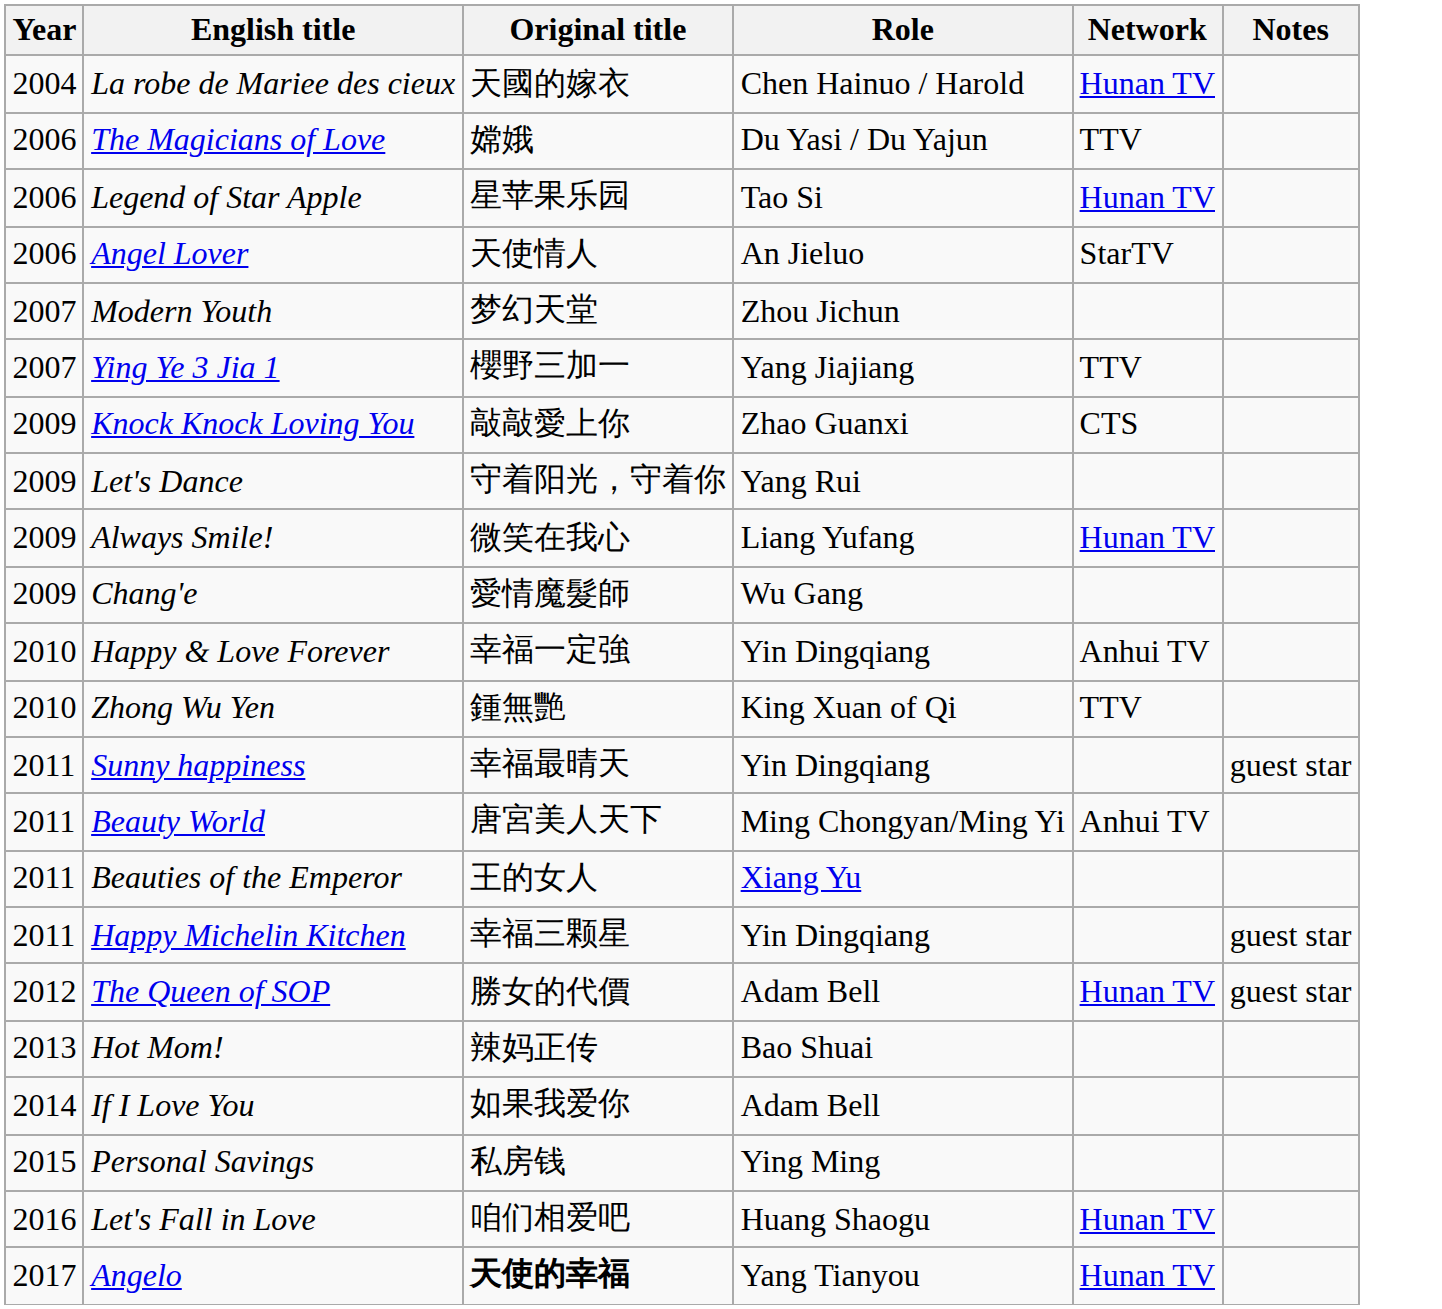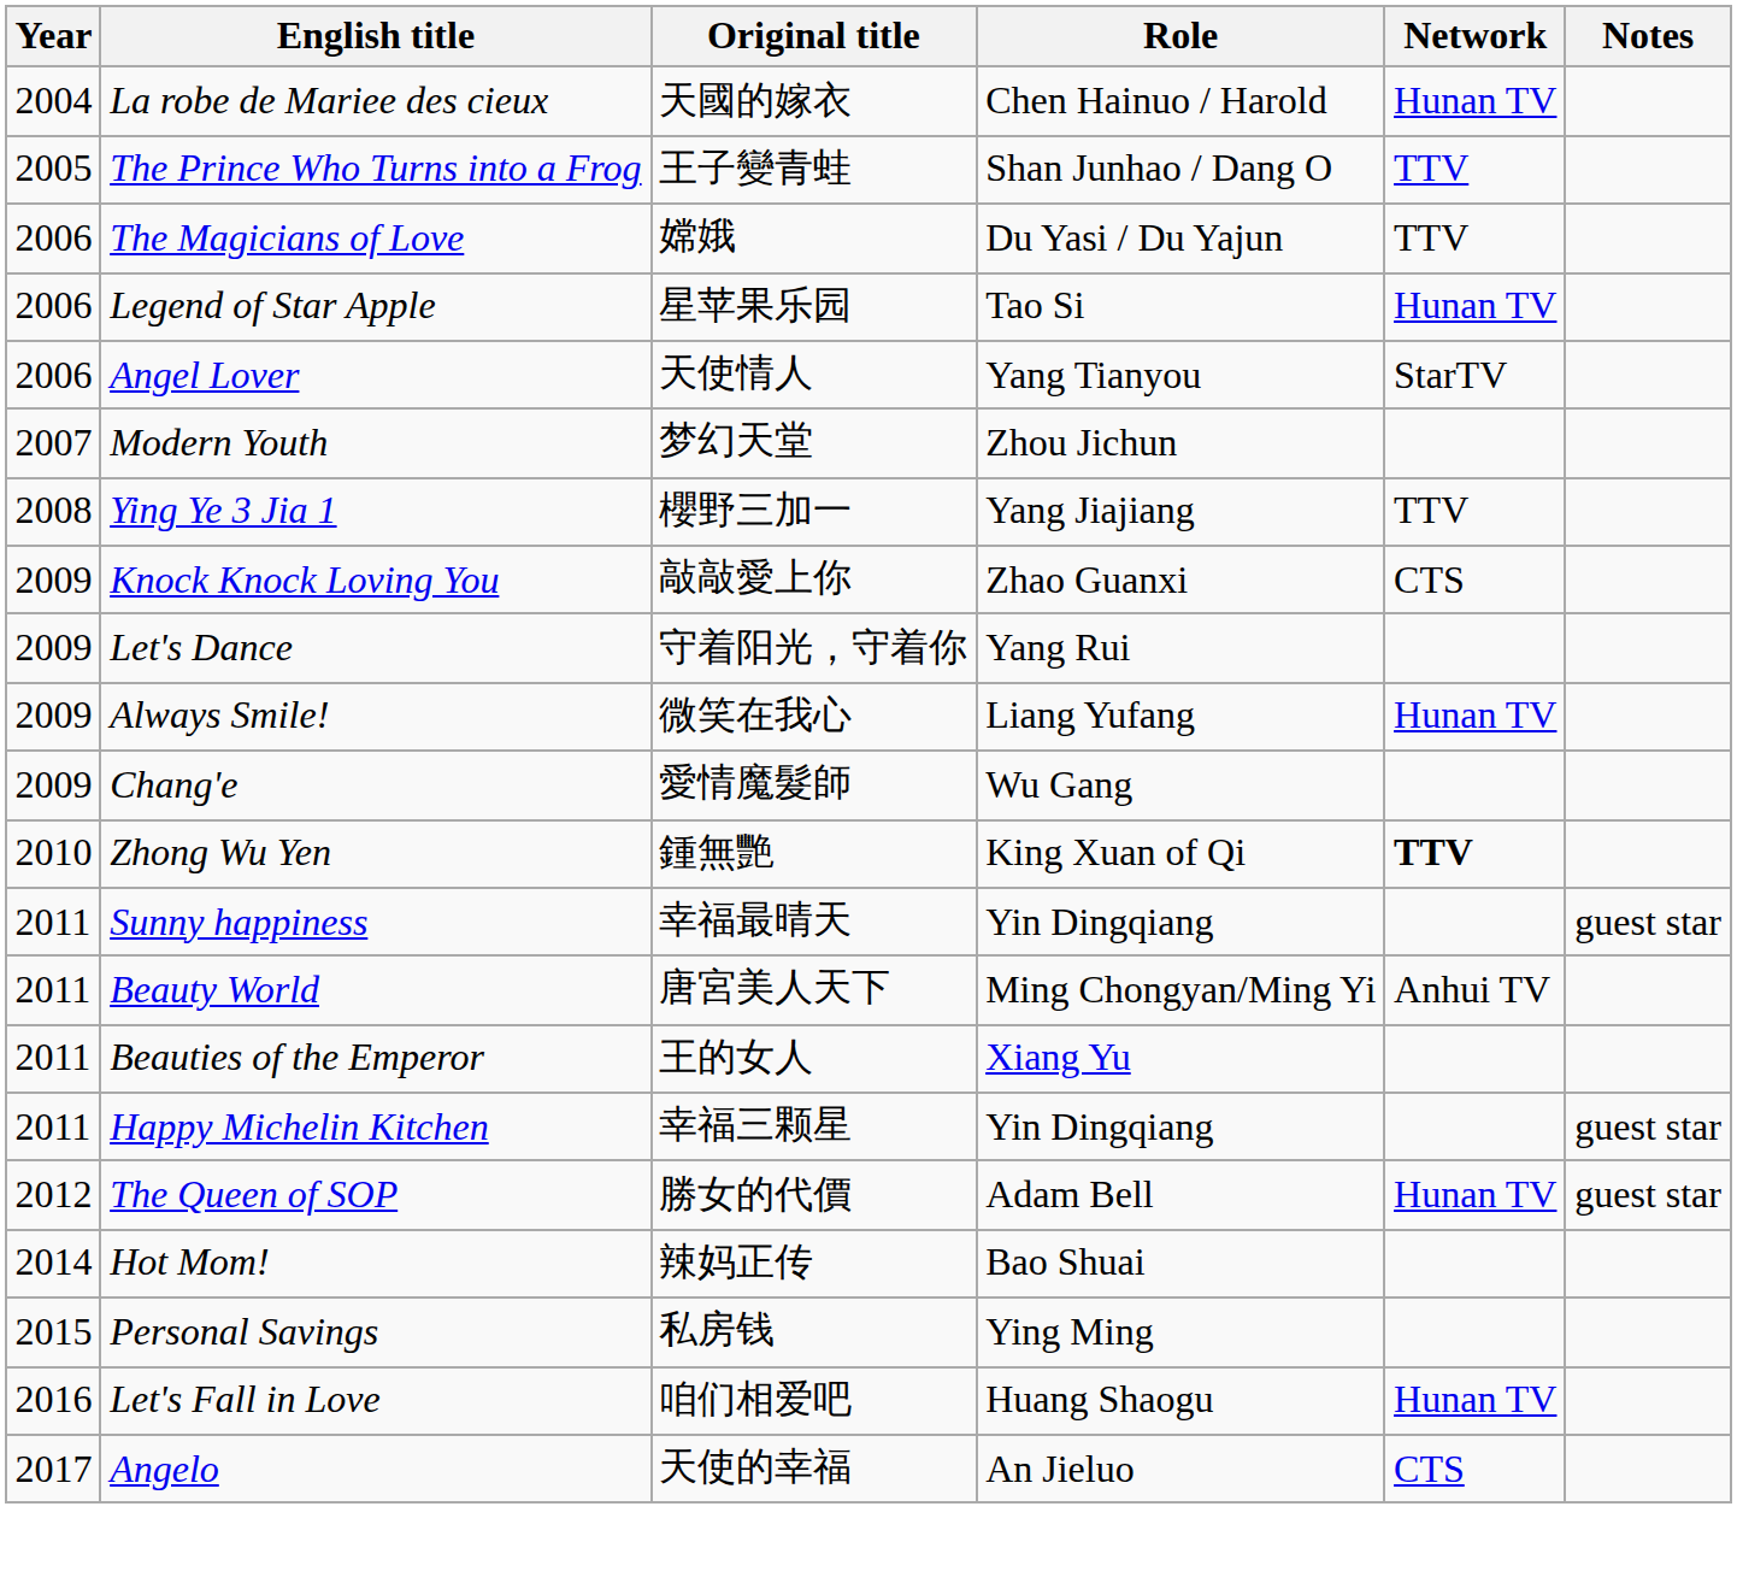 <table class="wikitable sortable">
 <tr>
 <th>Year</th>
 <th>English title</th>
 <th>Original title</th>
 <th>Role</th>
 <th>Network</th>
 <th class="unsortable">Notes</th>
 </tr>
 <tr>
 <td>2004</td>
 <td><em>La robe de Mariee des cieux</em></td>
 <td>天國的嫁衣</td>
 <td>Chen Hainuo / Harold</td>
 <td><a href='#'>Hunan TV</a></td>
+<td></td>
+</tr>
+<tr>
+<td>2005</td>
+<td><em><a href='#'>The Prince Who Turns into a Frog</a></em></td>
+<td>王子變青蛙</td>
+<td>Shan Junhao / Dang O</td>
+<td><a href='#'>TTV</a></td>
 <td></td>
 </tr>
 <tr>
 <td>2006</td>
 <td><em><a href='#'>The Magicians of Love</a></em></td>
 <td>嫦娥</td>
 <td>Du Yasi / Du Yajun</td>
 <td>TTV</td>
 <td></td>
 </tr>
 <tr>
 <td>2006</td>
 <td><em>Legend of Star Apple</em></td>
 <td>星苹果乐园</td>
 <td>Tao Si</td>
 <td><a href='#'>Hunan TV</a></td>
 <td></td>
 </tr>
 <tr>
 <td>2006</td>
 <td><em><a href='#'>Angel Lover</a></em></td>
 <td>天使情人</td>
-<td>An Jieluo</td>
+<td>Yang Tianyou</td>
 <td>StarTV</td>
 <td></td>
 </tr>
 <tr>
 <td>2007</td>
 <td><em>Modern Youth</em></td>
 <td>梦幻天堂</td>
 <td>Zhou Jichun</td>
 <td></td>
 <td></td>
 </tr>
 <tr>
-<td>2007</td>
+<td>2008</td>
 <td><em><a href='#'>Ying Ye 3 Jia 1</a></em></td>
 <td>櫻野三加一</td>
 <td>Yang Jiajiang</td>
 <td>TTV</td>
 <td></td>
 </tr>
 <tr>
 <td>2009</td>
 <td><em><a href='#'>Knock Knock Loving You</a></em></td>
 <td>敲敲愛上你</td>
 <td>Zhao Guanxi</td>
 <td>CTS</td>
 <td></td>
 </tr>
 <tr>
 <td>2009</td>
 <td><em>Let's Dance</em></td>
 <td>守着阳光，守着你</td>
 <td>Yang Rui</td>
 <td></td>
 <td></td>
 </tr>
 <tr>
 <td>2009</td>
 <td><em>Always Smile!</em></td>
 <td>微笑在我心</td>
 <td>Liang Yufang</td>
 <td><a href='#'>Hunan TV</a></td>
 <td></td>
 </tr>
 <tr>
 <td>2009</td>
 <td><em>Chang'e</em></td>
 <td>愛情魔髮師</td>
 <td>Wu Gang</td>
 <td></td>
 <td></td>
 </tr>
 <tr>
 <td>2010</td>
-<td><em>Happy & Love Forever</em></td>
-<td>幸福一定強</td>
-<td>Yin Dingqiang</td>
-<td>Anhui TV</td>
-<td></td>
-</tr>
-<tr>
-<td>2010</td>
 <td><em>Zhong Wu Yen</em></td>
 <td>鍾無艷</td>
 <td>King Xuan of Qi</td>
-<td>TTV</td>
+<td><strong>TTV</strong></td>
 <td></td>
 </tr>
 <tr>
 <td>2011</td>
 <td><em><a href='#'>Sunny happiness</a></em></td>
 <td>幸福最晴天</td>
 <td>Yin Dingqiang</td>
 <td></td>
 <td>guest star</td>
 </tr>
 <tr>
 <td>2011</td>
 <td><em><a href='#'>Beauty World</a></em></td>
 <td>唐宮美人天下</td>
 <td>Ming Chongyan/Ming Yi</td>
 <td>Anhui TV</td>
 <td></td>
 </tr>
 <tr>
 <td>2011</td>
 <td><em>Beauties of the Emperor</em></td>
 <td>王的女人</td>
 <td><a href='#'>Xiang Yu</a></td>
 <td></td>
 <td></td>
 </tr>
 <tr>
 <td>2011</td>
 <td><em><a href='#'>Happy Michelin Kitchen</a></em></td>
 <td>幸福三颗星</td>
 <td>Yin Dingqiang</td>
 <td></td>
 <td>guest star</td>
 </tr>
 <tr>
 <td>2012</td>
 <td><em><a href='#'>The Queen of SOP</a></em></td>
 <td>勝女的代價</td>
 <td>Adam Bell</td>
 <td><a href='#'>Hunan TV</a></td>
 <td>guest star</td>
 </tr>
 <tr>
-<td>2013</td>
+<td>2014</td>
 <td><em>Hot Mom!</em></td>
 <td>辣妈正传</td>
 <td>Bao Shuai</td>
-<td></td>
-<td></td>
-</tr>
-<tr>
-<td>2014</td>
-<td><em>If I Love You</em></td>
-<td>如果我爱你</td>
-<td>Adam Bell</td>
 <td></td>
 <td></td>
 </tr>
 <tr>
 <td>2015</td>
 <td><em>Personal Savings</em></td>
 <td>私房钱</td>
 <td>Ying Ming</td>
 <td></td>
 <td></td>
 </tr>
 <tr>
 <td>2016</td>
 <td><em>Let's Fall in Love</em></td>
 <td>咱们相爱吧</td>
 <td>Huang Shaogu</td>
 <td><a href='#'>Hunan TV</a></td>
 <td></td>
 </tr>
 <tr>
 <td>2017</td>
 <td><em><a href='#'>Angelo</a></em></td>
-<td><strong>天使的幸福</strong></td>
-<td>Yang Tianyou</td>
-<td><a href='#'>Hunan TV</a></td>
+<td>天使的幸福</td>
+<td>An Jieluo</td>
+<td><a href='#'>CTS</a></td>
 <td></td>
 </tr>
 <tr>
 </tr>
 </table>
